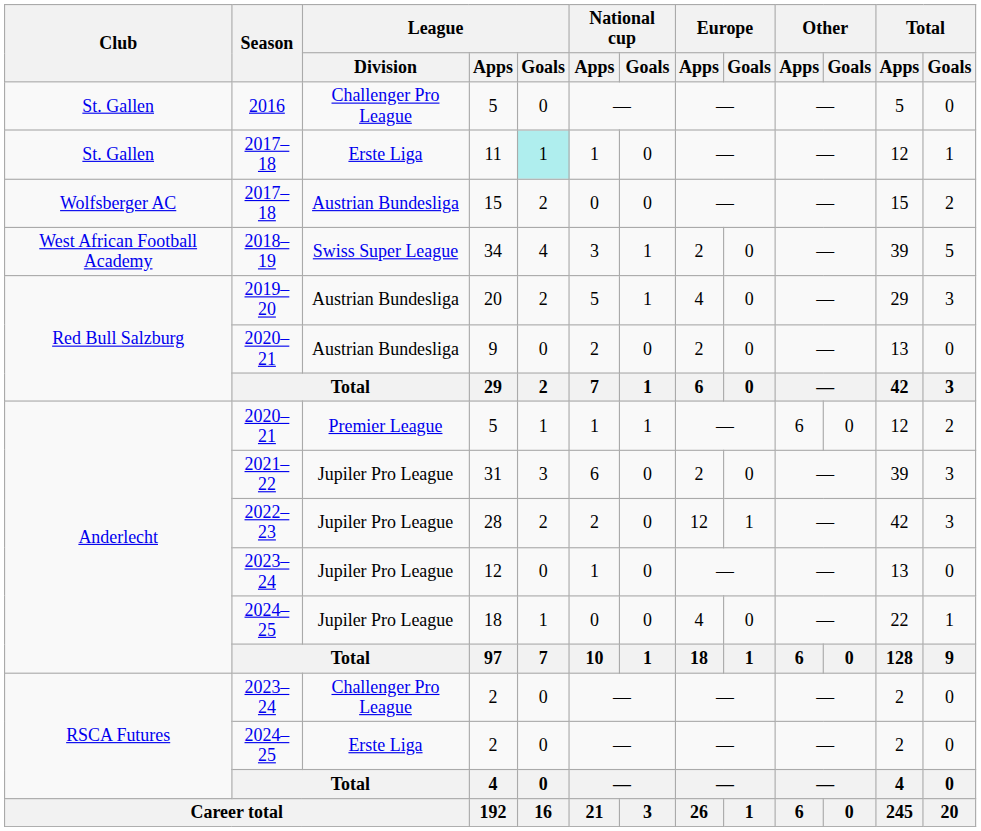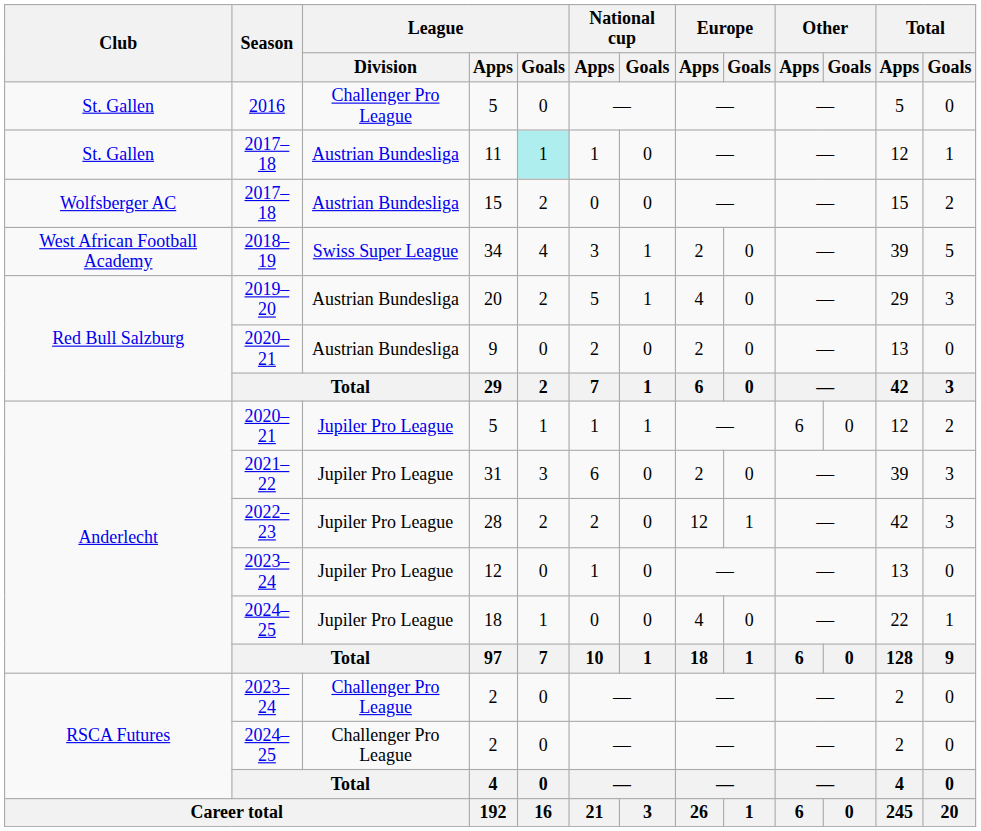 <table class="wikitable" style="text-align:center">
 <tr>
 <th rowspan="2">Club</th>
 <th rowspan="2">Season</th>
 <th colspan="3">League</th>
 <th colspan="2">National cup</th>
 <th colspan="2">Europe</th>
 <th colspan="2">Other</th>
 <th colspan="2">Total</th>
 </tr>
 <tr>
 <th>Division</th>
 <th>Apps</th>
 <th>Goals</th>
 <th>Apps</th>
 <th>Goals</th>
 <th>Apps</th>
 <th>Goals</th>
 <th>Apps</th>
 <th>Goals</th>
 <th>Apps</th>
 <th>Goals</th>
 </tr>
 <tr>
 <td><a href='#'>St. Gallen</a></td>
 <td><a href='#'>2016</a></td>
 <td><a href='#'>Challenger Pro League</a></td>
 <td>5</td>
 <td>0</td>
 <td colspan="2">—</td>
 <td colspan="2">—</td>
 <td colspan="2">—</td>
 <td>5</td>
 <td>0</td>
 </tr>
 <tr>
 <td><a href='#'>St. Gallen</a></td>
 <td><a href='#'>2017–18</a></td>
-<td><a href='#'>Erste Liga</a></td>
+<td><a href='#'>Austrian Bundesliga</a></td>
 <td>11</td>
 <td style="background: paleturquoise;">1</td>
 <td>1</td>
 <td>0</td>
 <td colspan="2">—</td>
 <td colspan="2">—</td>
 <td>12</td>
 <td>1</td>
 </tr>
 <tr>
 <td><a href='#'>Wolfsberger AC</a></td>
 <td><a href='#'>2017–18</a></td>
 <td><a href='#'>Austrian Bundesliga</a></td>
 <td>15</td>
 <td>2</td>
 <td>0</td>
 <td>0</td>
 <td colspan="2">—</td>
 <td colspan="2">—</td>
 <td>15</td>
 <td>2</td>
 </tr>
 <tr>
 <td><a href='#'>West African Football Academy</a></td>
 <td><a href='#'>2018–19</a></td>
 <td><a href='#'>Swiss Super League</a></td>
 <td>34</td>
 <td>4</td>
 <td>3</td>
 <td>1</td>
 <td>2</td>
 <td>0</td>
 <td colspan="2">—</td>
 <td>39</td>
 <td>5</td>
 </tr>
 <tr>
 <td rowspan="3"><a href='#'>Red Bull Salzburg</a></td>
 <td><a href='#'>2019–20</a></td>
 <td>Austrian Bundesliga</td>
 <td>20</td>
 <td>2</td>
 <td>5</td>
 <td>1</td>
 <td>4</td>
 <td>0</td>
 <td colspan="2">—</td>
 <td>29</td>
 <td>3</td>
 </tr>
 <tr>
 <td><a href='#'>2020–21</a></td>
 <td>Austrian Bundesliga</td>
 <td>9</td>
 <td>0</td>
 <td>2</td>
 <td>0</td>
 <td>2</td>
 <td>0</td>
 <td colspan="2">—</td>
 <td>13</td>
 <td>0</td>
 </tr>
 <tr>
 <th colspan="2">Total</th>
 <th>29</th>
 <th>2</th>
 <th>7</th>
 <th>1</th>
 <th>6</th>
 <th>0</th>
 <th colspan="2">—</th>
 <th>42</th>
 <th>3</th>
 </tr>
 <tr>
 <td rowspan="6"><a href='#'>Anderlecht</a></td>
 <td><a href='#'>2020–21</a></td>
-<td><a href='#'>Premier League</a></td>
+<td><a href='#'>Jupiler Pro League</a></td>
 <td>5</td>
 <td>1</td>
 <td>1</td>
 <td>1</td>
 <td colspan="2">—</td>
 <td>6</td>
 <td>0</td>
 <td>12</td>
 <td>2</td>
 </tr>
 <tr>
 <td><a href='#'>2021–22</a></td>
 <td>Jupiler Pro League</td>
 <td>31</td>
 <td>3</td>
 <td>6</td>
 <td>0</td>
 <td>2</td>
 <td>0</td>
 <td colspan="2">—</td>
 <td>39</td>
 <td>3</td>
 </tr>
 <tr>
 <td><a href='#'>2022–23</a></td>
 <td>Jupiler Pro League</td>
 <td>28</td>
 <td>2</td>
 <td>2</td>
 <td>0</td>
 <td>12</td>
 <td>1</td>
 <td colspan="2">—</td>
 <td>42</td>
 <td>3</td>
 </tr>
 <tr>
 <td><a href='#'>2023–24</a></td>
 <td>Jupiler Pro League</td>
 <td>12</td>
 <td>0</td>
 <td>1</td>
 <td>0</td>
 <td colspan="2">—</td>
 <td colspan="2">—</td>
 <td>13</td>
 <td>0</td>
 </tr>
 <tr>
 <td><a href='#'>2024–25</a></td>
 <td>Jupiler Pro League</td>
 <td>18</td>
 <td>1</td>
 <td>0</td>
 <td>0</td>
 <td>4</td>
 <td>0</td>
 <td colspan="2">—</td>
 <td>22</td>
 <td>1</td>
 </tr>
 <tr>
 <th colspan="2">Total</th>
 <th>97</th>
 <th>7</th>
 <th>10</th>
 <th>1</th>
 <th>18</th>
 <th>1</th>
 <th>6</th>
 <th>0</th>
 <th>128</th>
 <th>9</th>
 </tr>
 <tr>
 <td rowspan="3"><a href='#'>RSCA Futures</a></td>
 <td><a href='#'>2023–24</a></td>
 <td><a href='#'>Challenger Pro League</a></td>
 <td>2</td>
 <td>0</td>
 <td colspan="2">—</td>
 <td colspan="2">—</td>
 <td colspan="2">—</td>
 <td>2</td>
 <td>0</td>
 </tr>
 <tr>
 <td><a href='#'>2024–25</a></td>
-<td><a href='#'>Erste Liga</a></td>
+<td>Challenger Pro League</td>
 <td>2</td>
 <td>0</td>
 <td colspan="2">—</td>
 <td colspan="2">—</td>
 <td colspan="2">—</td>
 <td>2</td>
 <td>0</td>
 </tr>
 <tr>
 <th colspan="2">Total</th>
 <th>4</th>
 <th>0</th>
 <th colspan="2">—</th>
 <th colspan="2">—</th>
 <th colspan="2">—</th>
 <th>4</th>
 <th>0</th>
 </tr>
 <tr>
 <th colspan="3">Career total</th>
 <th>192</th>
 <th>16</th>
 <th>21</th>
 <th>3</th>
 <th>26</th>
 <th>1</th>
 <th>6</th>
 <th>0</th>
 <th>245</th>
 <th>20</th>
 </tr>
 </table>
